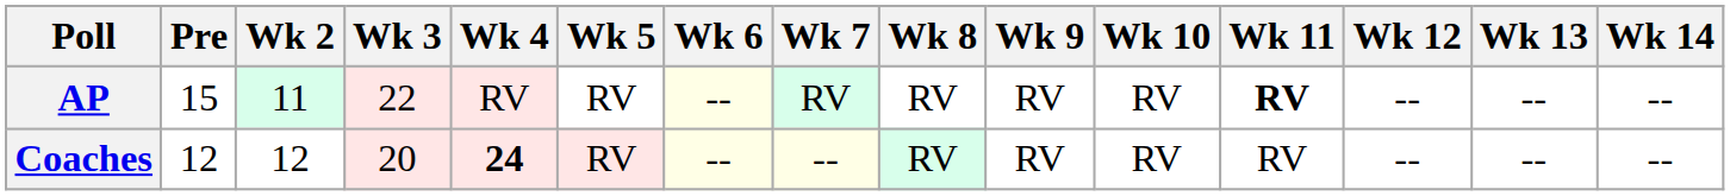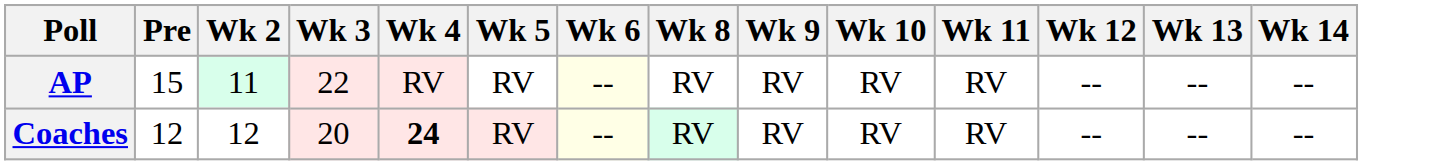 <table class="wikitable" style="white-space:nowrap;">
 <tr>
 <th>Poll</th>
 <th>Pre<br></th>
 <th>Wk 2<br></th>
 <th>Wk 3<br></th>
 <th>Wk 4<br></th>
 <th>Wk 5<br></th>
 <th>Wk 6<br></th>
-<th>Wk 7<br></th>
 <th>Wk 8<br></th>
 <th>Wk 9<br></th>
 <th>Wk 10<br></th>
 <th>Wk 11<br></th>
 <th>Wk 12<br></th>
 <th>Wk 13<br></th>
 <th>Wk 14<br></th>
 </tr>
 <tr style="text-align:center;">
 <th><a href='#'>AP</a></th>
 <td style="background:#FFF;">15</td>
 <td style="background:#D8FFEB;">11</td>
 <td style="background:#FFE6E6;">22</td>
 <td style="background:#FFE6E6;">RV</td>
 <td style="background:#FFF;">RV</td>
 <td style="background:#FFFFE6;">--</td>
-<td style="background:#D8FFEB;">RV</td>
 <td style="background:#FFF;">RV</td>
 <td style="background:#FFF;">RV</td>
 <td style="background:#FFF;">RV</td>
-<td style="background:#FFF;"><strong>RV</strong></td>
+<td style="background:#FFF;">RV</td>
 <td style="background:#FFF;">--</td>
 <td style="background:#FFF;">--</td>
 <td style="background:#FFF;">--</td>
 </tr>
 <tr style="text-align:center;">
 <th><a href='#'>Coaches</a></th>
 <td style="background:#FFF;">12</td>
 <td style="background:#FFF;">12</td>
 <td style="background:#FFE6E6;">20</td>
 <td style="background:#FFE6E6;"><strong>24</strong></td>
 <td style="background:#FFE6E6;">RV</td>
 <td style="background:#FFFFE6;">--</td>
-<td style="background:#FFFFE6;">--</td>
 <td style="background:#D8FFEB;">RV</td>
 <td style="background:#FFF;">RV</td>
 <td style="background:#FFF;">RV</td>
 <td style="background:#FFF;">RV</td>
 <td style="background:#FFF;">--</td>
 <td style="background:#FFF;">--</td>
 <td style="background:#FFF;">--</td>
 </tr>
 </table>
